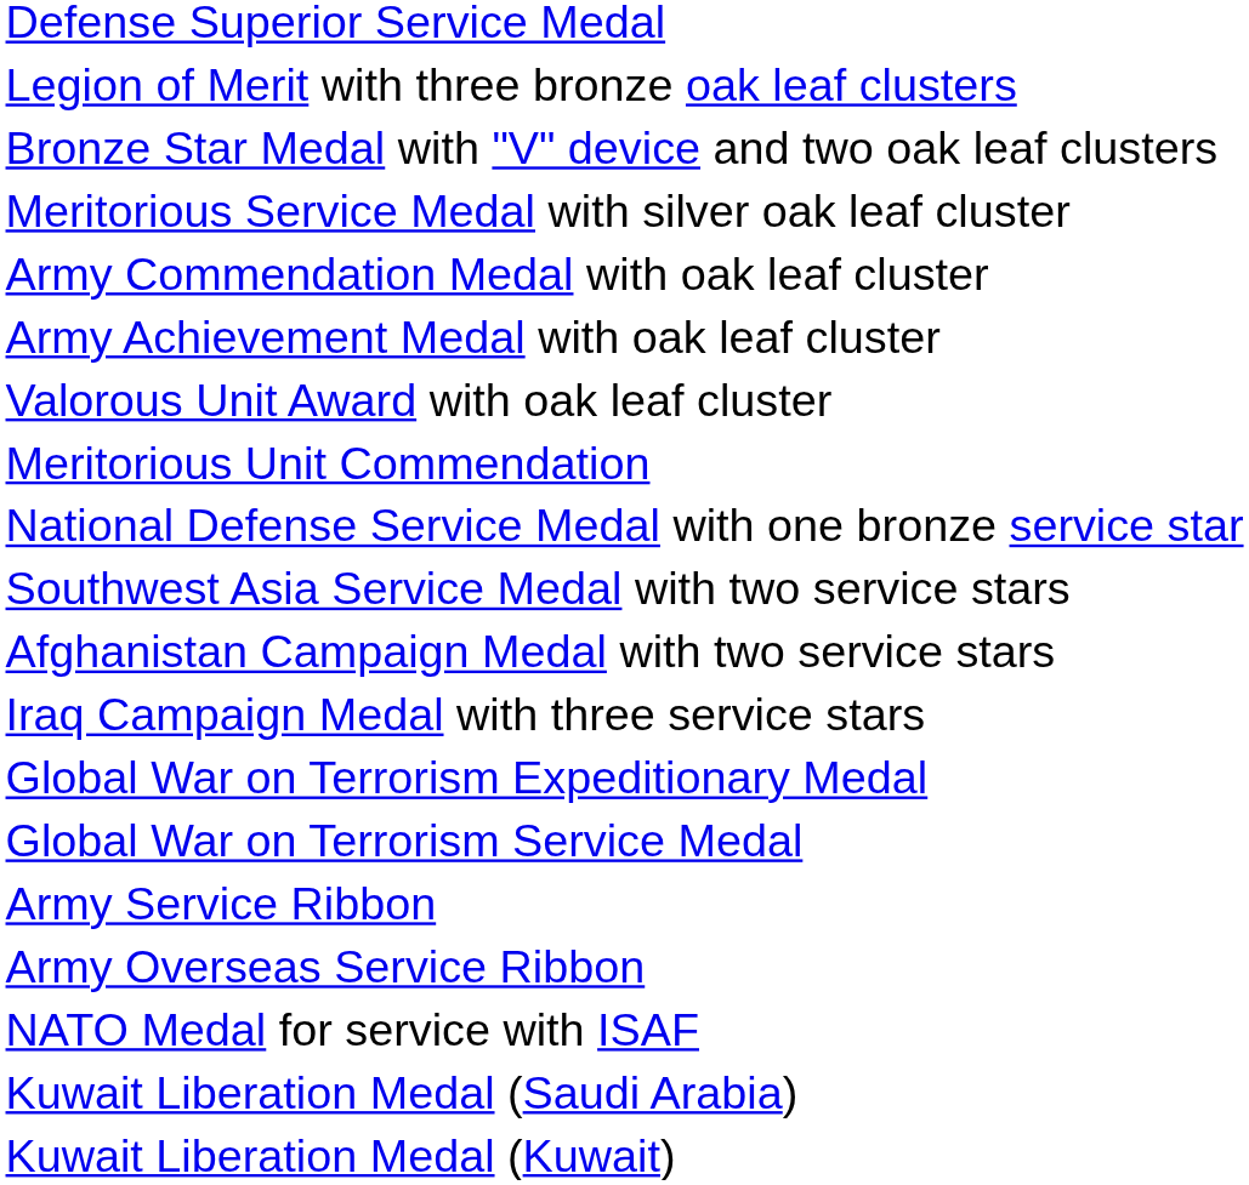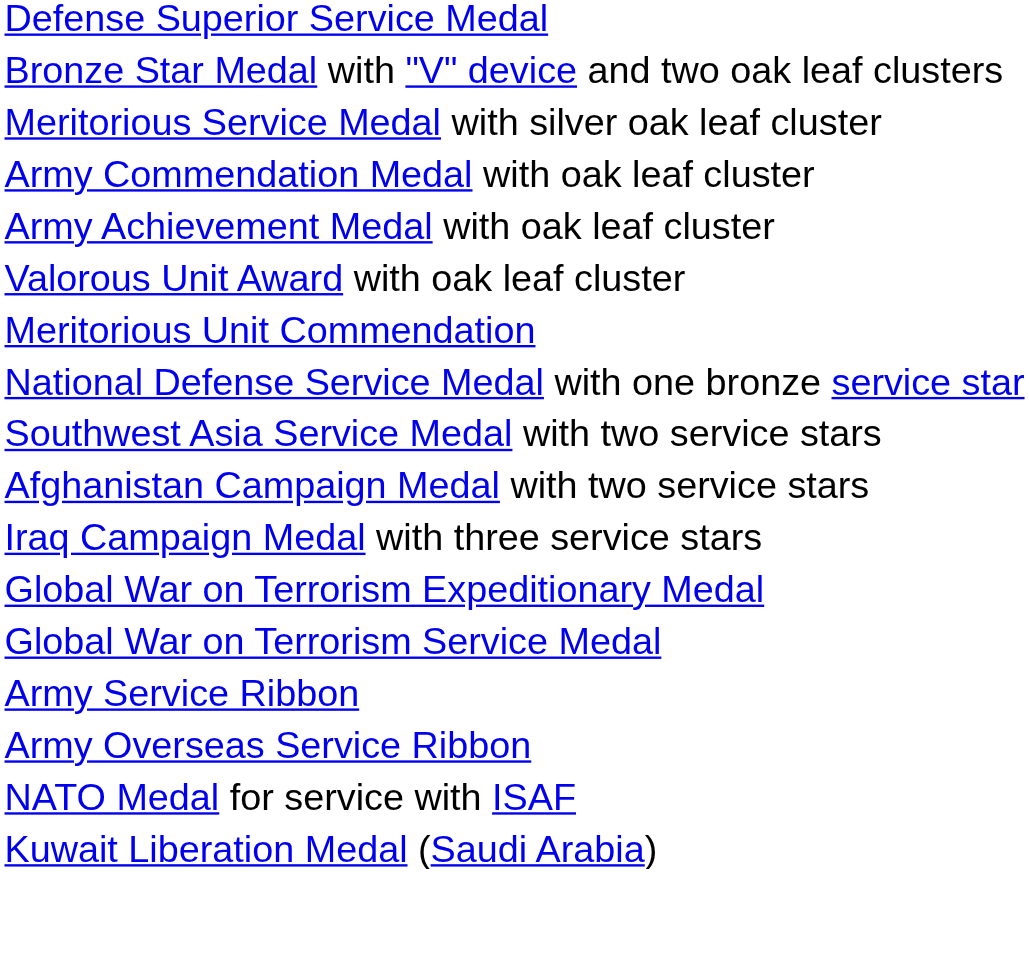 <table>
 <tr>
 <td></td>
 <td><a href='#'>Defense Superior Service Medal</a></td>
-</tr>
-<tr>
-<td><span></span><span></span><span></span></td>
-<td><a href='#'>Legion of Merit</a> with three bronze <a href='#'>oak leaf clusters</a></td>
 </tr>
 <tr>
 <td><span></span><span></span><span></span></td>
 <td><a href='#'>Bronze Star Medal</a> with <a href='#'>"V" device</a> and two oak leaf clusters</td>
 </tr>
 <tr>
 <td></td>
 <td><a href='#'>Meritorious Service Medal</a> with silver oak leaf cluster</td>
 </tr>
 <tr>
 <td></td>
 <td><a href='#'>Army Commendation Medal</a> with oak leaf cluster</td>
 </tr>
 <tr>
 <td></td>
 <td><a href='#'>Army Achievement Medal</a> with oak leaf cluster</td>
 </tr>
 <tr>
 <td></td>
 <td><a href='#'>Valorous Unit Award</a> with oak leaf cluster</td>
 </tr>
 <tr>
 <td></td>
 <td><a href='#'>Meritorious Unit Commendation</a></td>
 </tr>
 <tr>
 <td></td>
 <td><a href='#'>National Defense Service Medal</a> with one bronze <a href='#'>service star</a></td>
 </tr>
 <tr>
 <td><span></span><span></span></td>
 <td><a href='#'>Southwest Asia Service Medal</a> with two service stars</td>
 </tr>
 <tr>
 <td><span></span><span></span></td>
 <td><a href='#'>Afghanistan Campaign Medal</a> with two service stars</td>
 </tr>
 <tr>
 <td><span></span><span></span><span></span></td>
 <td><a href='#'>Iraq Campaign Medal</a> with three service stars</td>
 </tr>
 <tr>
 <td></td>
 <td><a href='#'>Global War on Terrorism Expeditionary Medal</a></td>
 </tr>
 <tr>
 <td></td>
 <td><a href='#'>Global War on Terrorism Service Medal</a></td>
 </tr>
 <tr>
 <td></td>
 <td><a href='#'>Army Service Ribbon</a></td>
 </tr>
 <tr>
 <td></td>
 <td><a href='#'>Army Overseas Service Ribbon</a></td>
 </tr>
 <tr>
 <td></td>
 <td><a href='#'>NATO Medal</a> for service with <a href='#'>ISAF</a></td>
 </tr>
 <tr>
 <td></td>
 <td><a href='#'>Kuwait Liberation Medal</a> (<a href='#'>Saudi Arabia</a>)</td>
 </tr>
-<tr>
-<td></td>
-<td><a href='#'>Kuwait Liberation Medal</a> (<a href='#'>Kuwait</a>)</td>
-</tr>
 </table>
